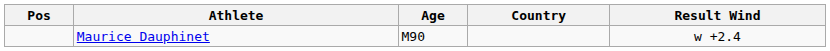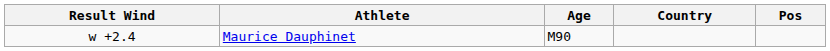 <table class="wikitable"  style="text-align:center; width:65%;">
 <tr>
-<th>Pos</th>
+<th>Result Wind</th>
 <th>Athlete</th>
 <th>Age</th>
 <th>Country</th>
-<th>Result Wind</th>
+<th>Pos</th>
 </tr>
 <tr>
-<td align=center></td>
+<td>w +2.4</td>
 <td align=left><a href='#'>Maurice Dauphinet</a></td>
 <td align=left>M90</td>
 <td align=left></td>
-<td>w +2.4</td>
+<td align=center></td>
 </tr>
 </table>
